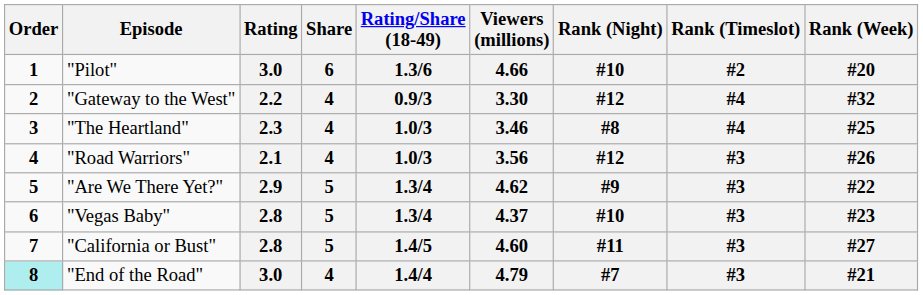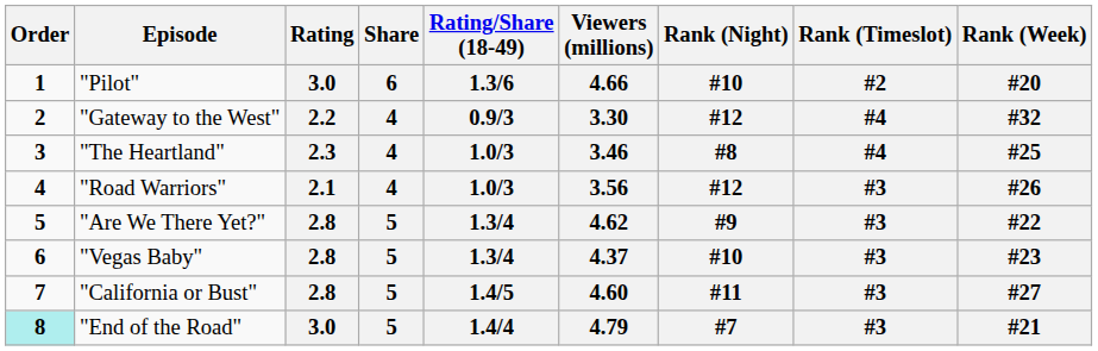 <table class="wikitable sortable">
 <tr>
 <th>Order</th>
 <th>Episode</th>
 <th>Rating</th>
 <th>Share</th>
 <th><a href='#'>Rating/Share</a><br>(18-49)</th>
 <th>Viewers<br>(millions)</th>
 <th>Rank (Night)</th>
 <th>Rank (Timeslot)</th>
 <th>Rank (Week)</th>
 </tr>
 <tr>
 <td style="text-align:center"><strong>1</strong></td>
 <td>"Pilot"</td>
 <th>3.0</th>
 <th>6</th>
 <th>1.3/6</th>
 <th>4.66</th>
 <th>#10</th>
 <th>#2</th>
 <th>#20</th>
 </tr>
 <tr>
 <td style="text-align:center"><strong>2</strong></td>
 <td>"Gateway to the West"</td>
 <th>2.2</th>
 <th>4</th>
 <th>0.9/3</th>
 <th>3.30</th>
 <th>#12</th>
 <th>#4</th>
 <th>#32</th>
 </tr>
 <tr>
 <td style="text-align:center"><strong>3</strong></td>
 <td>"The Heartland"</td>
 <th>2.3</th>
 <th>4</th>
 <th>1.0/3</th>
 <th>3.46</th>
 <th>#8</th>
 <th>#4</th>
 <th>#25</th>
 </tr>
 <tr>
 <td style="text-align:center"><strong>4</strong></td>
 <td>"Road Warriors"</td>
 <th>2.1</th>
 <th>4</th>
 <th>1.0/3</th>
 <th>3.56</th>
 <th>#12</th>
 <th>#3</th>
 <th>#26</th>
 </tr>
 <tr>
 <td style="text-align:center"><strong>5</strong></td>
 <td>"Are We There Yet?"</td>
-<th>2.9</th>
+<th>2.8</th>
 <th>5</th>
 <th>1.3/4</th>
 <th>4.62</th>
 <th>#9</th>
 <th>#3</th>
 <th>#22</th>
 </tr>
 <tr>
 <td style="text-align:center"><strong>6</strong></td>
 <td>"Vegas Baby"</td>
 <th>2.8</th>
 <th>5</th>
 <th>1.3/4</th>
 <th>4.37</th>
 <th>#10</th>
 <th>#3</th>
 <th>#23</th>
 </tr>
 <tr>
 <td style="text-align:center"><strong>7</strong></td>
 <td>"California or Bust"</td>
 <th>2.8</th>
 <th>5</th>
 <th>1.4/5</th>
 <th>4.60</th>
 <th>#11</th>
 <th>#3</th>
 <th>#27</th>
 </tr>
 <tr>
 <td style="background: paleturquoise; text-align:center"><strong>8</strong></td>
 <td>"End of the Road"</td>
 <th>3.0</th>
-<th>4</th>
+<th>5</th>
 <th>1.4/4</th>
 <th>4.79</th>
 <th>#7</th>
 <th>#3</th>
 <th>#21</th>
 </tr>
 </table>
